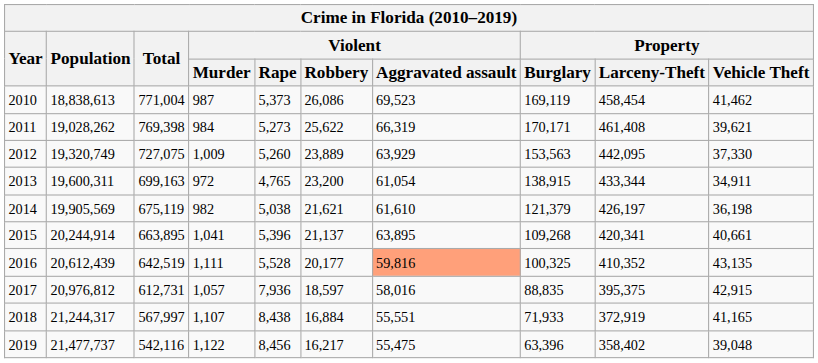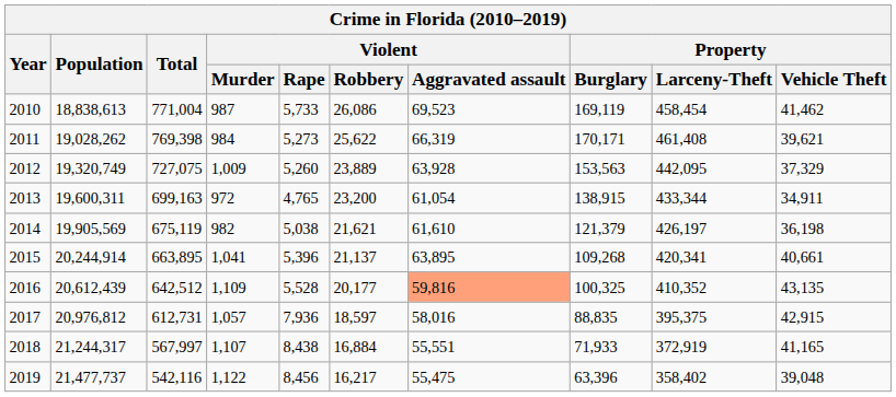 <table class="wikitable">
 <tr>
 <th colspan="10">Crime in Florida (2010–2019)</th>
 </tr>
 <tr>
 <th rowspan="2">Year</th>
 <th rowspan="2">Population</th>
 <th rowspan="2">Total</th>
 <th colspan="4">Violent</th>
 <th colspan="3">Property</th>
 </tr>
 <tr>
 <th>Murder</th>
 <th>Rape</th>
 <th>Robbery</th>
 <th>Aggravated assault</th>
 <th>Burglary</th>
 <th>Larceny-Theft</th>
 <th>Vehicle Theft</th>
 </tr>
 <tr>
 <td><small>2010</small></td>
 <td><small>18,838,613</small></td>
 <td><small>771,004</small></td>
 <td><small>987</small></td>
-<td><small>5,373</small></td>
+<td><small>5,733</small></td>
 <td><small>26,086</small></td>
 <td><small>69,523</small></td>
 <td><small>169,119</small></td>
 <td><small>458,454</small></td>
 <td><small>41,462</small></td>
 </tr>
 <tr>
 <td><small>2011</small></td>
 <td><small>19,028,262</small></td>
 <td><small>769,398</small></td>
 <td><small>984</small></td>
 <td><small>5,273</small></td>
 <td><small>25,622</small></td>
 <td><small>66,319</small></td>
 <td><small>170,171</small></td>
 <td><small>461,408</small></td>
 <td><small>39,621</small></td>
 </tr>
 <tr>
 <td><small>2012</small></td>
 <td><small>19,320,749</small></td>
 <td><small>727,075</small></td>
 <td><small>1,009</small></td>
 <td><small>5,260</small></td>
 <td><small>23,889</small></td>
-<td><small>63,929</small></td>
+<td><small>63,928</small></td>
 <td><small>153,563</small></td>
 <td><small>442,095</small></td>
-<td><small>37,330</small></td>
+<td><small>37,329</small></td>
 </tr>
 <tr>
 <td><small>2013</small></td>
 <td><small>19,600,311</small></td>
 <td><small>699,163</small></td>
 <td><small>972</small></td>
 <td><small>4,765</small></td>
 <td><small>23,200</small></td>
 <td><small>61,054</small></td>
 <td><small>138,915</small></td>
 <td><small>433,344</small></td>
 <td><small>34,911</small></td>
 </tr>
 <tr>
 <td><small>2014</small></td>
 <td><small>19,905,569</small></td>
 <td><small>675,119</small></td>
 <td><small>982</small></td>
 <td><small>5,038</small></td>
 <td><small>21,621</small></td>
 <td><small>61,610</small></td>
 <td><small>121,379</small></td>
 <td><small>426,197</small></td>
 <td><small>36,198</small></td>
 </tr>
 <tr>
 <td><small>2015</small></td>
 <td><small>20,244,914</small></td>
 <td><small>663,895</small></td>
 <td><small>1,041</small></td>
 <td><small>5,396</small></td>
 <td><small>21,137</small></td>
 <td><small>63,895</small></td>
 <td><small>109,268</small></td>
 <td><small>420,341</small></td>
 <td><small>40,661</small></td>
 </tr>
 <tr>
 <td><small>2016</small></td>
 <td><small>20,612,439</small></td>
-<td><small>642,519</small></td>
-<td><small>1,111</small></td>
+<td><small>642,512</small></td>
+<td><small>1,109</small></td>
 <td><small>5,528</small></td>
 <td><small>20,177</small></td>
 <td style="background: lightsalmon;"><small>59,816</small></td>
 <td><small>100,325</small></td>
 <td><small>410,352</small></td>
 <td><small>43,135</small></td>
 </tr>
 <tr>
 <td><small>2017</small></td>
 <td><small>20,976,812</small></td>
 <td><small>612,731</small></td>
 <td><small>1,057</small></td>
 <td><small>7,936</small></td>
 <td><small>18,597</small></td>
 <td><small>58,016</small></td>
 <td><small>88,835</small></td>
 <td><small>395,375</small></td>
 <td><small>42,915</small></td>
 </tr>
 <tr>
 <td><small>2018</small></td>
 <td><small>21,244,317</small></td>
 <td><small>567,997</small></td>
 <td><small>1,107</small></td>
 <td><small>8,438</small></td>
 <td><small>16,884</small></td>
 <td><small>55,551</small></td>
 <td><small>71,933</small></td>
 <td><small>372,919</small></td>
 <td><small>41,165</small></td>
 </tr>
 <tr>
 <td><small>2019</small></td>
 <td><small>21,477,737</small></td>
 <td><small>542,116</small></td>
 <td><small>1,122</small></td>
 <td><small>8,456</small></td>
 <td><small>16,217</small></td>
 <td><small>55,475</small></td>
 <td><small>63,396</small></td>
 <td><small>358,402</small></td>
 <td><small>39,048</small></td>
 </tr>
 </table>
